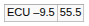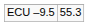 <table class="wikitable">
 <tr align="center">
 </tr>
 <tr align="center">
 <td>ECU –9.5</td>
-<td>55.5</td>
+<td>55.3</td>
 </tr>
 </table>
